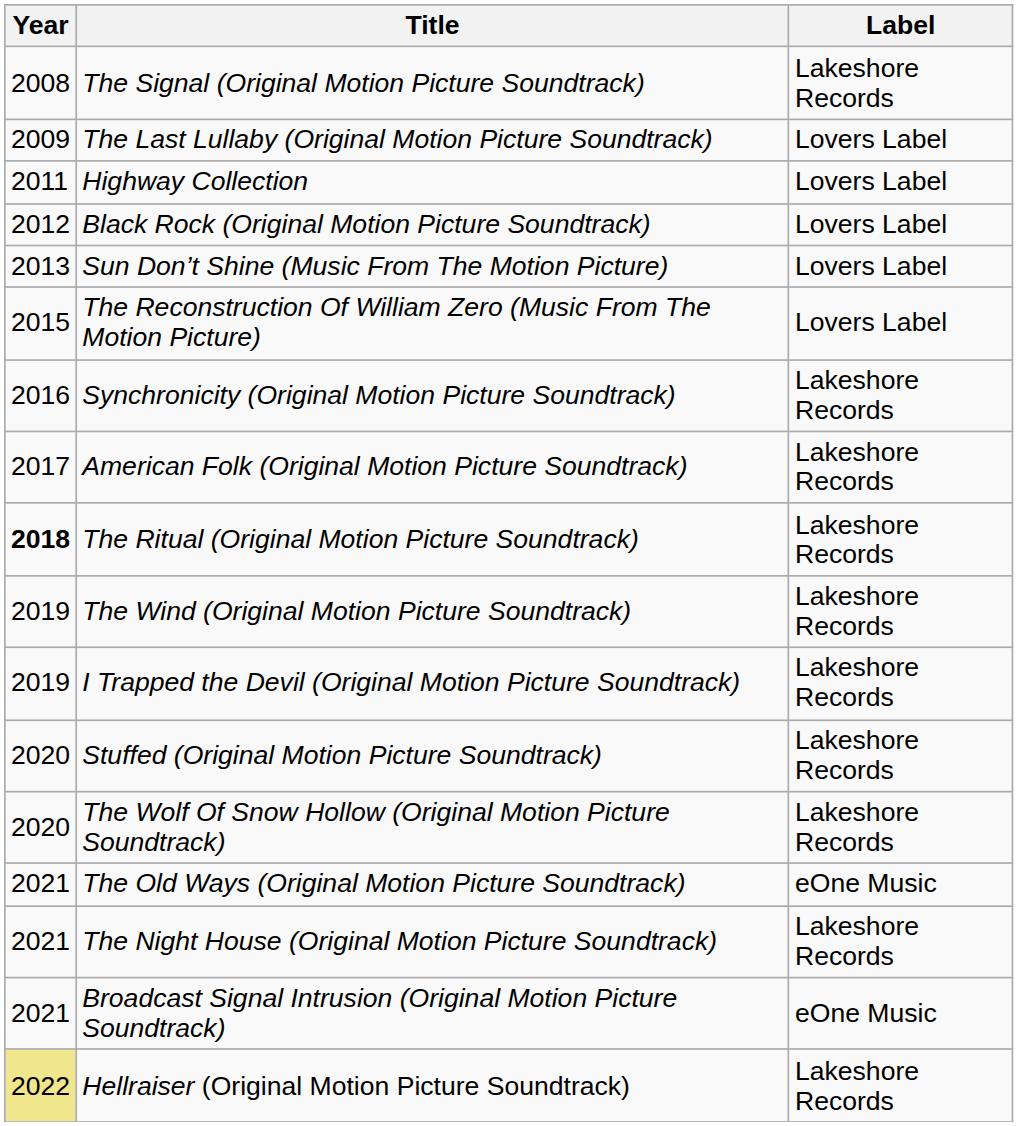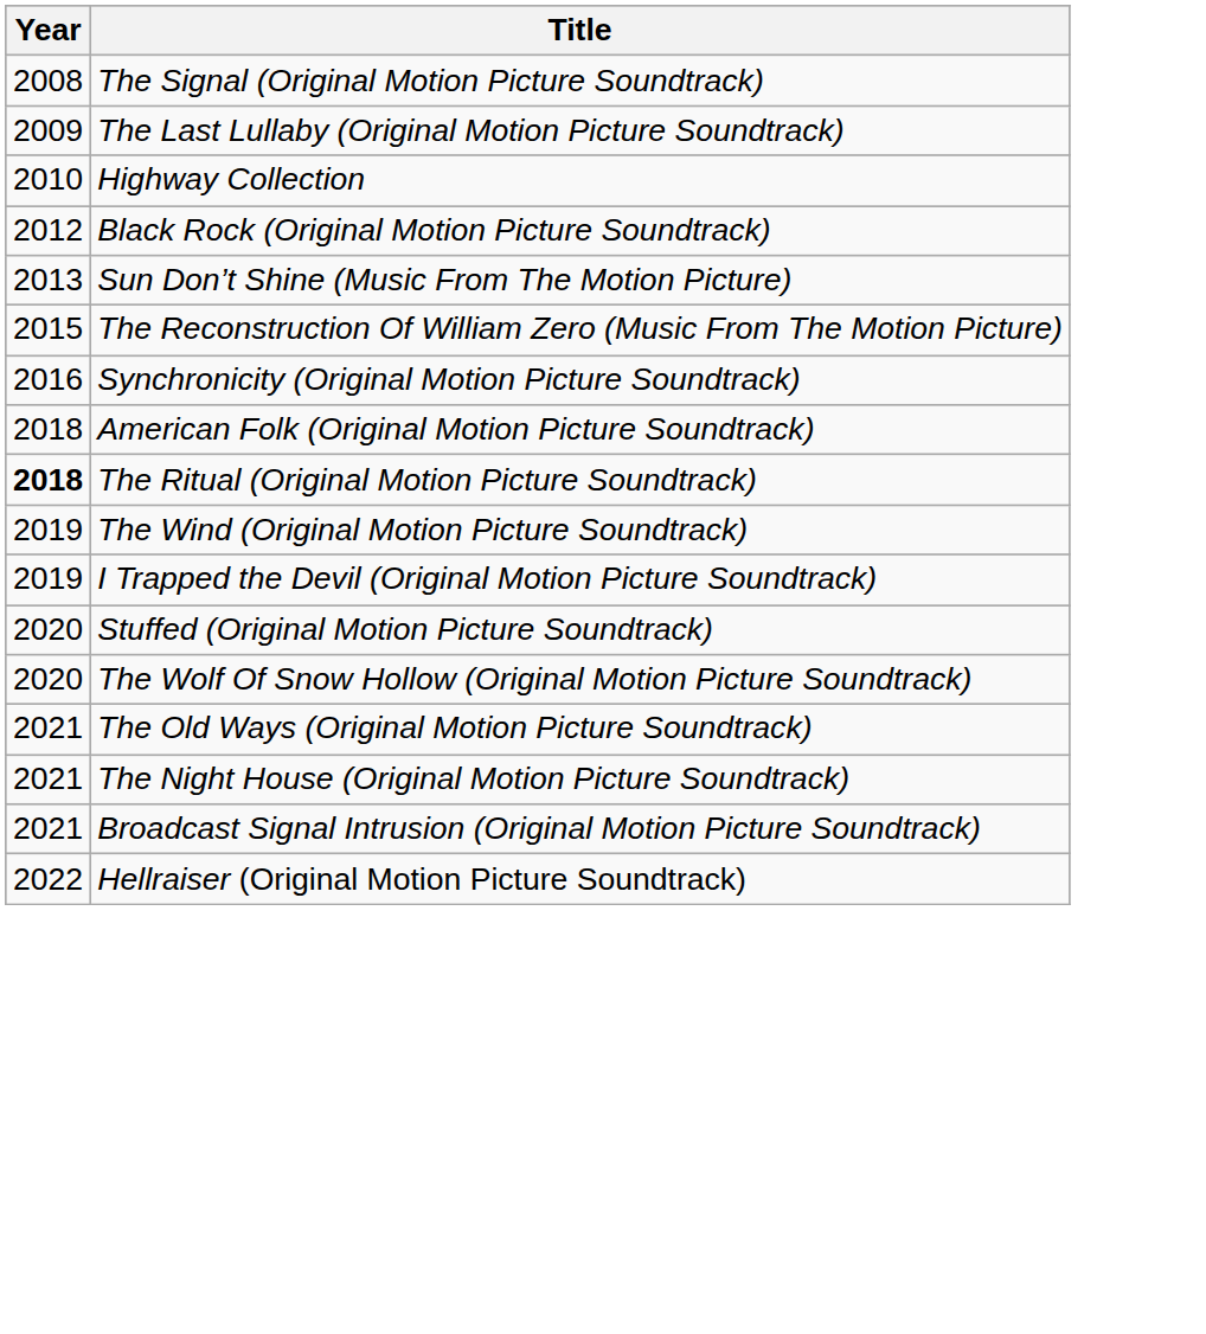 <table class= "wikitable">
 <tr>
 <th>Year</th>
 <th>Title</th>
-<th>Label</th>
 </tr>
 <tr>
 <td>2008</td>
 <td><em>The Signal (Original Motion Picture Soundtrack)</em></td>
-<td>Lakeshore Records</td>
 </tr>
 <tr>
 <td>2009</td>
 <td><em>The Last Lullaby  (Original Motion Picture Soundtrack)</em></td>
-<td>Lovers Label</td>
 </tr>
 <tr>
-<td>2011</td>
+<td>2010</td>
 <td><em>Highway Collection</em></td>
-<td>Lovers Label</td>
 </tr>
 <tr>
 <td>2012</td>
 <td><em>Black Rock (Original Motion Picture Soundtrack)</em></td>
-<td>Lovers Label</td>
 </tr>
 <tr>
 <td>2013</td>
 <td><em>Sun Don’t Shine (Music From The Motion Picture)</em></td>
-<td>Lovers Label</td>
 </tr>
 <tr>
 <td>2015</td>
 <td><em>The Reconstruction Of William Zero (Music From The Motion Picture)</em></td>
-<td>Lovers Label</td>
 </tr>
 <tr>
 <td>2016</td>
 <td><em>Synchronicity (Original Motion Picture Soundtrack)</em></td>
-<td>Lakeshore Records</td>
 </tr>
 <tr>
-<td>2017</td>
+<td>2018</td>
 <td><em>American Folk (Original Motion Picture Soundtrack)</em></td>
-<td>Lakeshore Records</td>
 </tr>
 <tr>
 <td><strong>2018</strong></td>
 <td><em>The Ritual (Original Motion Picture Soundtrack)</em></td>
-<td>Lakeshore Records</td>
 </tr>
 <tr>
 <td>2019</td>
 <td><em>The Wind (Original Motion Picture Soundtrack)</em></td>
-<td>Lakeshore Records</td>
 </tr>
 <tr>
 <td>2019</td>
 <td><em>I Trapped the Devil (Original Motion Picture Soundtrack)</em></td>
-<td>Lakeshore Records</td>
 </tr>
 <tr>
 <td>2020</td>
 <td><em>Stuffed (Original Motion Picture Soundtrack)</em></td>
-<td>Lakeshore Records</td>
 </tr>
 <tr>
 <td>2020</td>
 <td><em>The Wolf Of Snow Hollow (Original Motion Picture Soundtrack)</em></td>
-<td>Lakeshore Records</td>
 </tr>
 <tr>
 <td>2021</td>
 <td><em>The Old Ways (Original Motion Picture Soundtrack)</em></td>
-<td>eOne Music</td>
 </tr>
 <tr>
 <td>2021</td>
 <td><em>The Night House (Original Motion Picture Soundtrack)</em></td>
-<td>Lakeshore Records</td>
 </tr>
 <tr>
 <td>2021</td>
 <td><em>Broadcast Signal Intrusion (Original Motion Picture Soundtrack)</em></td>
-<td>eOne Music</td>
 </tr>
 <tr>
-<td style="background: khaki;">2022</td>
+<td>2022</td>
 <td><em>Hellraiser</em> (Original Motion Picture Soundtrack)</td>
-<td>Lakeshore Records</td>
 </tr>
 </table>
